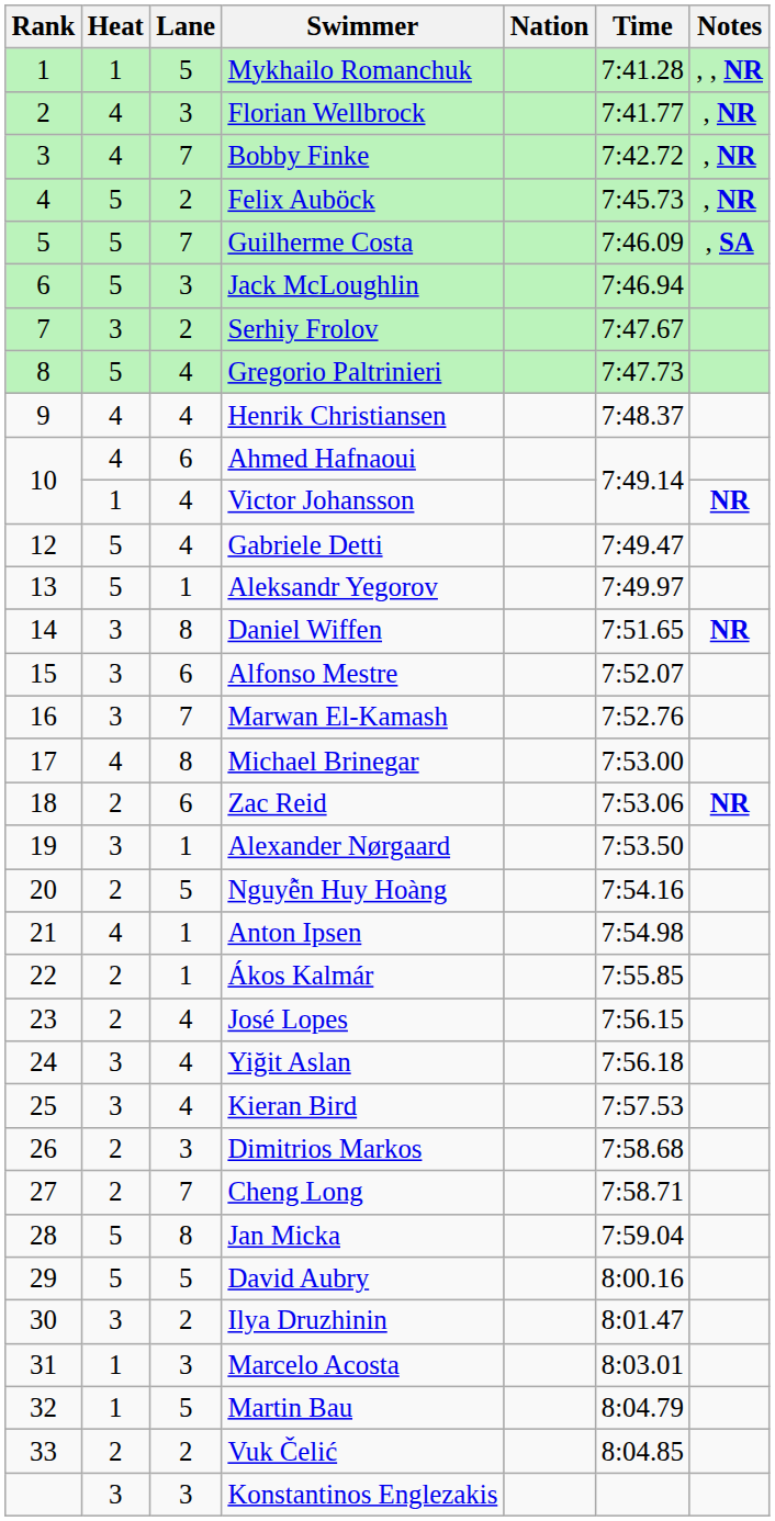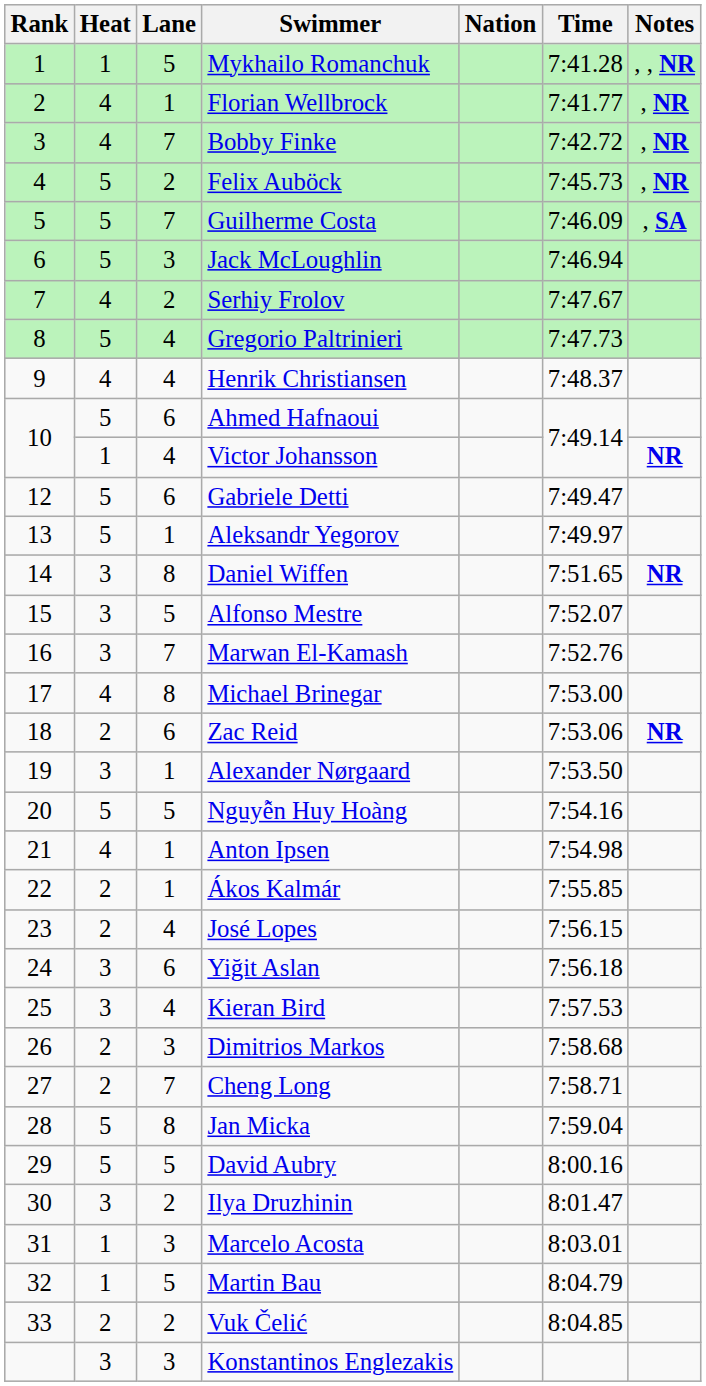 <table class="wikitable sortable" style="text-align:center">
 <tr>
 <th>Rank</th>
 <th>Heat</th>
 <th>Lane</th>
 <th>Swimmer</th>
 <th>Nation</th>
 <th>Time</th>
 <th>Notes</th>
 </tr>
 <tr bgcolor=bbf3bb>
 <td>1</td>
 <td>1</td>
 <td>5</td>
 <td align=left><a href='#'>Mykhailo Romanchuk</a></td>
 <td align=left></td>
 <td>7:41.28</td>
 <td>, , <strong><a href='#'>NR</a></strong></td>
 </tr>
 <tr bgcolor=bbf3bb>
 <td>2</td>
 <td>4</td>
-<td>3</td>
+<td>1</td>
 <td align=left><a href='#'>Florian Wellbrock</a></td>
 <td align=left></td>
 <td>7:41.77</td>
 <td>, <strong><a href='#'>NR</a></strong></td>
 </tr>
 <tr bgcolor=bbf3bb>
 <td>3</td>
 <td>4</td>
 <td>7</td>
 <td align=left><a href='#'>Bobby Finke</a></td>
 <td align=left></td>
 <td>7:42.72</td>
 <td>, <strong><a href='#'>NR</a></strong></td>
 </tr>
 <tr bgcolor=bbf3bb>
 <td>4</td>
 <td>5</td>
 <td>2</td>
 <td align=left><a href='#'>Felix Auböck</a></td>
 <td align=left></td>
 <td>7:45.73</td>
 <td>, <strong><a href='#'>NR</a></strong></td>
 </tr>
 <tr bgcolor=bbf3bb>
 <td>5</td>
 <td>5</td>
 <td>7</td>
 <td align=left><a href='#'>Guilherme Costa</a></td>
 <td align=left></td>
 <td>7:46.09</td>
 <td>, <strong><a href='#'>SA</a></strong></td>
 </tr>
 <tr bgcolor=bbf3bb>
 <td>6</td>
 <td>5</td>
 <td>3</td>
 <td align=left><a href='#'>Jack McLoughlin</a></td>
 <td align=left></td>
 <td>7:46.94</td>
 <td></td>
 </tr>
 <tr bgcolor=bbf3bb>
 <td>7</td>
-<td>3</td>
+<td>4</td>
 <td>2</td>
 <td align=left><a href='#'>Serhiy Frolov</a></td>
 <td align=left></td>
 <td>7:47.67</td>
 <td></td>
 </tr>
 <tr bgcolor=bbf3bb>
 <td>8</td>
 <td>5</td>
 <td>4</td>
 <td align=left><a href='#'>Gregorio Paltrinieri</a></td>
 <td align=left></td>
 <td>7:47.73</td>
 <td></td>
 </tr>
 <tr>
 <td>9</td>
 <td>4</td>
 <td>4</td>
 <td align=left><a href='#'>Henrik Christiansen</a></td>
 <td align=left></td>
 <td>7:48.37</td>
 <td></td>
 </tr>
 <tr>
 <td rowspan=2>10</td>
-<td>4</td>
+<td>5</td>
 <td>6</td>
 <td align=left><a href='#'>Ahmed Hafnaoui</a></td>
 <td align=left></td>
 <td rowspan=2>7:49.14</td>
 <td></td>
 </tr>
 <tr>
 <td>1</td>
 <td>4</td>
 <td align=left><a href='#'>Victor Johansson</a></td>
 <td align=left></td>
 <td><strong><a href='#'>NR</a></strong></td>
 </tr>
 <tr>
 <td>12</td>
 <td>5</td>
-<td>4</td>
+<td>6</td>
 <td align=left><a href='#'>Gabriele Detti</a></td>
 <td align=left></td>
 <td>7:49.47</td>
 <td></td>
 </tr>
 <tr>
 <td>13</td>
 <td>5</td>
 <td>1</td>
 <td align=left><a href='#'>Aleksandr Yegorov</a></td>
 <td align=left></td>
 <td>7:49.97</td>
 <td></td>
 </tr>
 <tr>
 <td>14</td>
 <td>3</td>
 <td>8</td>
 <td align=left><a href='#'>Daniel Wiffen</a></td>
 <td align=left></td>
 <td>7:51.65</td>
 <td><strong><a href='#'>NR</a></strong></td>
 </tr>
 <tr>
 <td>15</td>
 <td>3</td>
-<td>6</td>
+<td>5</td>
 <td align=left><a href='#'>Alfonso Mestre</a></td>
 <td align=left></td>
 <td>7:52.07</td>
 <td></td>
 </tr>
 <tr>
 <td>16</td>
 <td>3</td>
 <td>7</td>
 <td align=left><a href='#'>Marwan El-Kamash</a></td>
 <td align=left></td>
 <td>7:52.76</td>
 <td></td>
 </tr>
 <tr>
 <td>17</td>
 <td>4</td>
 <td>8</td>
 <td align=left><a href='#'>Michael Brinegar</a></td>
 <td align=left></td>
 <td>7:53.00</td>
 <td></td>
 </tr>
 <tr>
 <td>18</td>
 <td>2</td>
 <td>6</td>
 <td align=left><a href='#'>Zac Reid</a></td>
 <td align=left></td>
 <td>7:53.06</td>
 <td><strong><a href='#'>NR</a></strong></td>
 </tr>
 <tr>
 <td>19</td>
 <td>3</td>
 <td>1</td>
 <td align=left><a href='#'>Alexander Nørgaard</a></td>
 <td align=left></td>
 <td>7:53.50</td>
 <td></td>
 </tr>
 <tr>
 <td>20</td>
-<td>2</td>
+<td>5</td>
 <td>5</td>
 <td align=left><a href='#'>Nguyễn Huy Hoàng</a></td>
 <td align=left></td>
 <td>7:54.16</td>
 <td></td>
 </tr>
 <tr>
 <td>21</td>
 <td>4</td>
 <td>1</td>
 <td align=left><a href='#'>Anton Ipsen</a></td>
 <td align=left></td>
 <td>7:54.98</td>
 <td></td>
 </tr>
 <tr>
 <td>22</td>
 <td>2</td>
 <td>1</td>
 <td align=left><a href='#'>Ákos Kalmár</a></td>
 <td align=left></td>
 <td>7:55.85</td>
 <td></td>
 </tr>
 <tr>
 <td>23</td>
 <td>2</td>
 <td>4</td>
 <td align=left><a href='#'>José Lopes</a></td>
 <td align=left></td>
 <td>7:56.15</td>
 <td></td>
 </tr>
 <tr>
 <td>24</td>
 <td>3</td>
-<td>4</td>
+<td>6</td>
 <td align=left><a href='#'>Yiğit Aslan</a></td>
 <td align=left></td>
 <td>7:56.18</td>
 <td></td>
 </tr>
 <tr>
 <td>25</td>
 <td>3</td>
 <td>4</td>
 <td align=left><a href='#'>Kieran Bird</a></td>
 <td align=left></td>
 <td>7:57.53</td>
 <td></td>
 </tr>
 <tr>
 <td>26</td>
 <td>2</td>
 <td>3</td>
 <td align=left><a href='#'>Dimitrios Markos</a></td>
 <td align=left></td>
 <td>7:58.68</td>
 <td></td>
 </tr>
 <tr>
 <td>27</td>
 <td>2</td>
 <td>7</td>
 <td align=left><a href='#'>Cheng Long</a></td>
 <td align=left></td>
 <td>7:58.71</td>
 <td></td>
 </tr>
 <tr>
 <td>28</td>
 <td>5</td>
 <td>8</td>
 <td align=left><a href='#'>Jan Micka</a></td>
 <td align=left></td>
 <td>7:59.04</td>
 <td></td>
 </tr>
 <tr>
 <td>29</td>
 <td>5</td>
 <td>5</td>
 <td align=left><a href='#'>David Aubry</a></td>
 <td align=left></td>
 <td>8:00.16</td>
 <td></td>
 </tr>
 <tr>
 <td>30</td>
 <td>3</td>
 <td>2</td>
 <td align=left><a href='#'>Ilya Druzhinin</a></td>
 <td align=left></td>
 <td>8:01.47</td>
 <td></td>
 </tr>
 <tr>
 <td>31</td>
 <td>1</td>
 <td>3</td>
 <td align=left><a href='#'>Marcelo Acosta</a></td>
 <td align=left></td>
 <td>8:03.01</td>
 <td></td>
 </tr>
 <tr>
 <td>32</td>
 <td>1</td>
 <td>5</td>
 <td align=left><a href='#'>Martin Bau</a></td>
 <td align=left></td>
 <td>8:04.79</td>
 <td></td>
 </tr>
 <tr>
 <td>33</td>
 <td>2</td>
 <td>2</td>
 <td align=left><a href='#'>Vuk Čelić</a></td>
 <td align=left></td>
 <td>8:04.85</td>
 <td></td>
 </tr>
 <tr>
 <td></td>
 <td>3</td>
 <td>3</td>
 <td align=left><a href='#'>Konstantinos Englezakis</a></td>
 <td align=left></td>
 <td></td>
 <td></td>
 </tr>
 </table>
